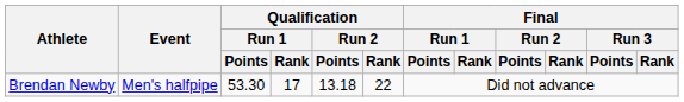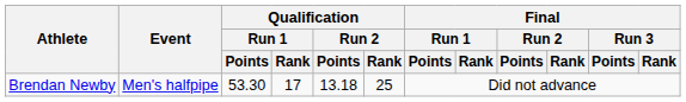 <table class="wikitable" style="font-size:90%">
 <tr>
 <th rowspan="3">Athlete</th>
 <th rowspan="3">Event</th>
 <th colspan=4>Qualification</th>
 <th colspan=6>Final</th>
 </tr>
 <tr style="font-size:95%">
 <th colspan=2>Run 1</th>
 <th colspan=2>Run 2</th>
 <th colspan=2>Run 1</th>
 <th colspan=2>Run 2</th>
 <th colspan=2>Run 3</th>
 </tr>
 <tr style="font-size:95%">
 <th>Points</th>
 <th>Rank</th>
 <th>Points</th>
 <th>Rank</th>
 <th>Points</th>
 <th>Rank</th>
 <th>Points</th>
 <th>Rank</th>
 <th>Points</th>
 <th>Rank</th>
 </tr>
 <tr align=center>
 <td align=left><a href='#'>Brendan Newby</a></td>
 <td align=left><a href='#'>Men's halfpipe</a></td>
 <td>53.30</td>
 <td>17</td>
 <td>13.18</td>
-<td>22</td>
+<td>25</td>
 <td colspan=6>Did not advance</td>
 </tr>
 </table>
